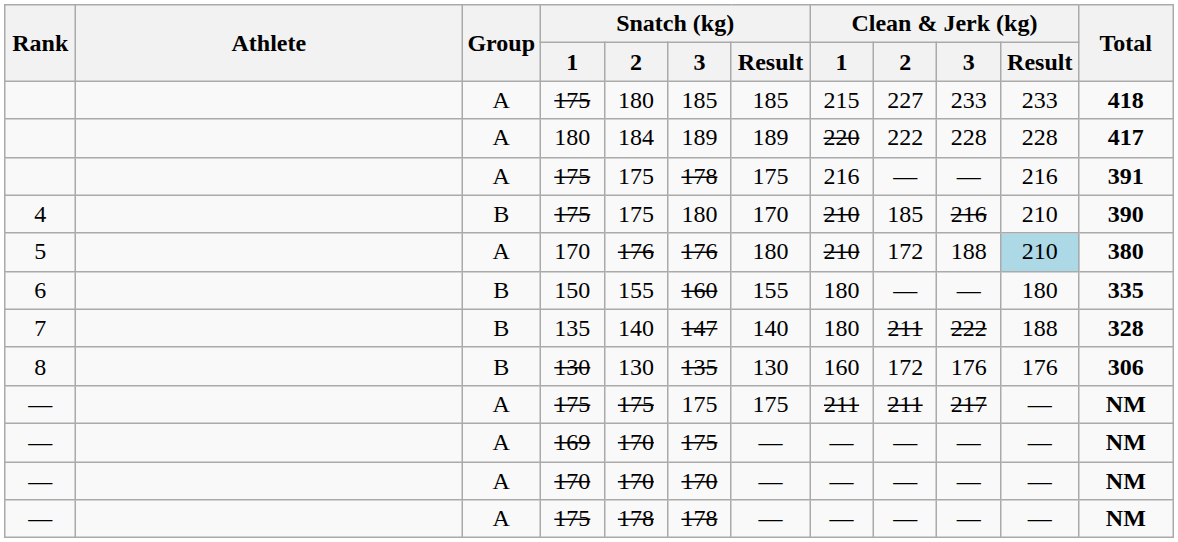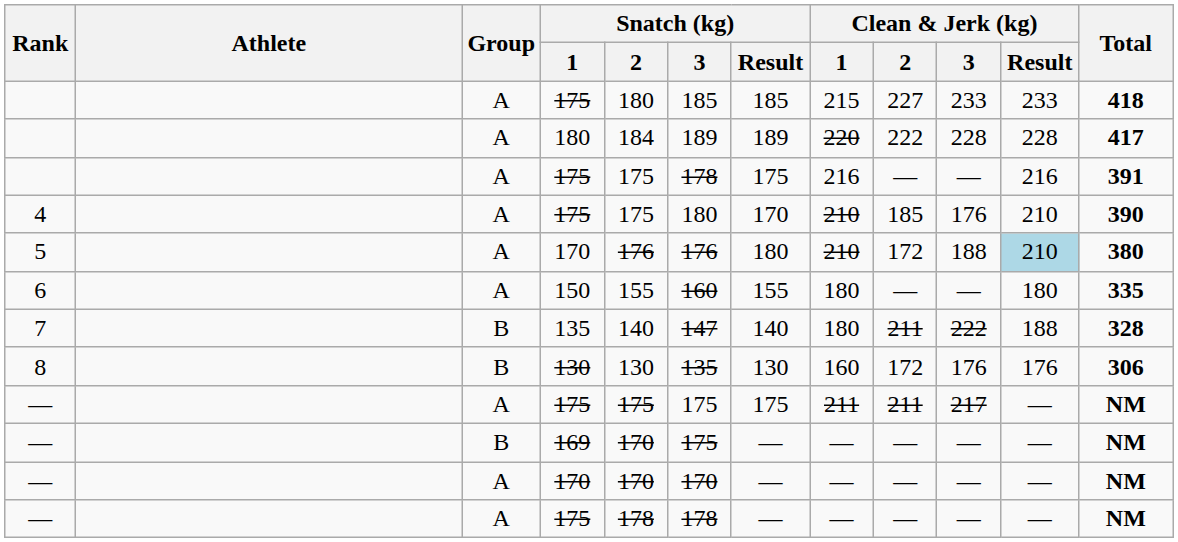 <table class = "wikitable" style="text-align:center;">
 <tr>
 <th rowspan=2 width=40>Rank</th>
 <th rowspan=2 width=250>Athlete</th>
 <th rowspan=2 width=40>Group</th>
 <th colspan=4>Snatch (kg)</th>
 <th colspan=4>Clean & Jerk (kg)</th>
 <th rowspan=2 width=55>Total</th>
 </tr>
 <tr>
 <th width=35>1</th>
 <th width=35>2</th>
 <th width=35>3</th>
 <th width=45>Result</th>
 <th width=35>1</th>
 <th width=35>2</th>
 <th width=35>3</th>
 <th width=45>Result</th>
 </tr>
 <tr>
 <td></td>
 <td align=left></td>
 <td>A</td>
 <td><s>175</s></td>
 <td>180</td>
 <td>185</td>
 <td>185</td>
 <td>215</td>
 <td>227</td>
 <td>233</td>
 <td>233</td>
 <td><strong>418</strong></td>
 </tr>
 <tr>
 <td></td>
 <td align=left></td>
 <td>A</td>
 <td>180</td>
 <td>184</td>
 <td>189</td>
 <td>189</td>
 <td><s>220</s></td>
 <td>222</td>
 <td>228</td>
 <td>228</td>
 <td><strong>417</strong></td>
 </tr>
 <tr>
 <td></td>
 <td align=left></td>
 <td>A</td>
 <td><s>175</s></td>
 <td>175</td>
 <td><s>178</s></td>
 <td>175</td>
 <td>216</td>
 <td>—</td>
 <td>—</td>
 <td>216</td>
 <td><strong>391</strong></td>
 </tr>
 <tr>
 <td>4</td>
 <td align=left></td>
-<td>B</td>
+<td>A</td>
 <td><s>175</s></td>
 <td>175</td>
 <td>180</td>
 <td>170</td>
 <td><s>210</s></td>
 <td>185</td>
-<td><s>216</s></td>
+<td>176</td>
 <td>210</td>
 <td><strong>390</strong></td>
 </tr>
 <tr>
 <td>5</td>
 <td align=left></td>
 <td>A</td>
 <td>170</td>
 <td><s>176</s></td>
 <td><s>176</s></td>
 <td>180</td>
 <td><s>210</s></td>
 <td>172</td>
 <td>188</td>
 <td style="background: lightblue;">210</td>
 <td><strong>380</strong></td>
 </tr>
 <tr>
 <td>6</td>
 <td align=left></td>
-<td>B</td>
+<td>A</td>
 <td>150</td>
 <td>155</td>
 <td><s>160</s></td>
 <td>155</td>
 <td>180</td>
 <td>—</td>
 <td>—</td>
 <td>180</td>
 <td><strong>335</strong></td>
 </tr>
 <tr>
 <td>7</td>
 <td align=left></td>
 <td>B</td>
 <td>135</td>
 <td>140</td>
 <td><s>147</s></td>
 <td>140</td>
 <td>180</td>
 <td><s>211</s></td>
 <td><s>222</s></td>
 <td>188</td>
 <td><strong>328</strong></td>
 </tr>
 <tr>
 <td>8</td>
 <td align=left></td>
 <td>B</td>
 <td><s>130</s></td>
 <td>130</td>
 <td><s>135</s></td>
 <td>130</td>
 <td>160</td>
 <td>172</td>
 <td>176</td>
 <td>176</td>
 <td><strong>306</strong></td>
 </tr>
 <tr>
 <td>—</td>
 <td align=left></td>
 <td>A</td>
 <td><s>175</s></td>
 <td><s>175</s></td>
 <td>175</td>
 <td>175</td>
 <td><s>211</s></td>
 <td><s>211</s></td>
 <td><s>217</s></td>
 <td>—</td>
 <td><strong>NM</strong></td>
 </tr>
 <tr>
 <td>—</td>
 <td align=left></td>
-<td>A</td>
+<td>B</td>
 <td><s>169</s></td>
 <td><s>170</s></td>
 <td><s>175</s></td>
 <td>—</td>
 <td>—</td>
 <td>—</td>
 <td>—</td>
 <td>—</td>
 <td><strong>NM</strong></td>
 </tr>
 <tr>
 <td>—</td>
 <td align=left></td>
 <td>A</td>
 <td><s>170</s></td>
 <td><s>170</s></td>
 <td><s>170</s></td>
 <td>—</td>
 <td>—</td>
 <td>—</td>
 <td>—</td>
 <td>—</td>
 <td><strong>NM</strong></td>
 </tr>
 <tr>
 <td>—</td>
 <td align=left></td>
 <td>A</td>
 <td><s>175</s></td>
 <td><s>178</s></td>
 <td><s>178</s></td>
 <td>—</td>
 <td>—</td>
 <td>—</td>
 <td>—</td>
 <td>—</td>
 <td><strong>NM</strong></td>
 </tr>
 </table>
